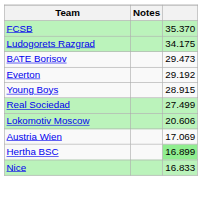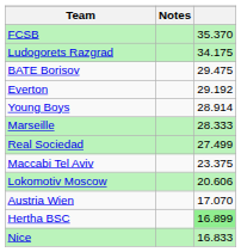 <table class="wikitable" style="float:left; margin-right:1em;">
 <tr>
 </tr>
 <tr>
 <th width=200>Team</th>
 <th>Notes</th>
 <th width=50></th>
 </tr>
 <tr bgcolor=#BBF3BB>
 <td> <a href='#'>FCSB</a></td>
 <td></td>
 <td align=right>35.370</td>
 </tr>
 <tr bgcolor=#BBF3BB>
 <td> <a href='#'>Ludogorets Razgrad</a></td>
 <td></td>
 <td align=right>34.175</td>
 </tr>
 <tr>
 <td> <a href='#'>BATE Borisov</a></td>
 <td></td>
-<td align=right>29.473</td>
+<td align=right>29.475</td>
 </tr>
 <tr>
 <td> <a href='#'>Everton</a></td>
 <td></td>
 <td align=right>29.192</td>
 </tr>
 <tr>
 <td> <a href='#'>Young Boys</a></td>
 <td></td>
-<td align=right>28.915</td>
+<td align=right>28.914</td>
+</tr>
+<tr bgcolor=#BBF3BB>
+<td> <a href='#'>Marseille</a></td>
+<td></td>
+<td align=right>28.333</td>
 </tr>
 <tr bgcolor=#BBF3BB>
 <td> <a href='#'>Real Sociedad</a></td>
 <td></td>
 <td align=right>27.499</td>
+</tr>
+<tr>
+<td> <a href='#'>Maccabi Tel Aviv</a></td>
+<td></td>
+<td align=right>23.375</td>
 </tr>
 <tr bgcolor=#BBF3BB>
 <td> <a href='#'>Lokomotiv Moscow</a></td>
 <td></td>
 <td align=right>20.606</td>
 </tr>
 <tr>
 <td> <a href='#'>Austria Wien</a></td>
 <td></td>
-<td align=right>17.069</td>
+<td align=right>17.070</td>
 </tr>
 <tr>
 <td> <a href='#'>Hertha BSC</a></td>
 <td></td>
 <td align=right style="background: lightgreen;">16.899</td>
 </tr>
 <tr bgcolor=#BBF3BB>
 <td> <a href='#'>Nice</a></td>
 <td></td>
 <td align=right>16.833</td>
 </tr>
 </table>
